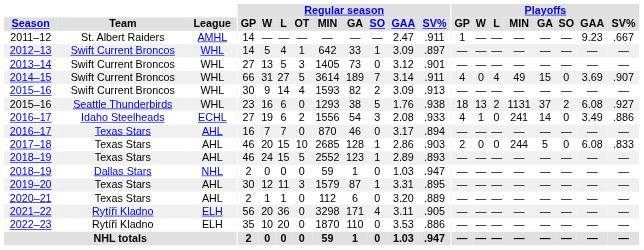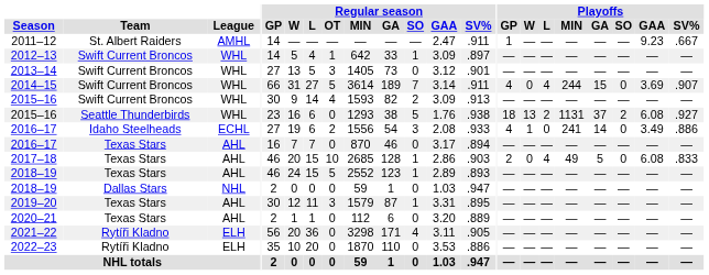 <table border="0" cellpadding="1" cellspacing="0" style="text-align:center; width:75%">
 <tr ALIGN="center" bgcolor="#e0e0e0">
 <th align="center" colspan="3" bgcolor="#ffffff"></th>
 <th align="center" rowspan="99" bgcolor="#ffffff"></th>
 <th align="center" colspan="9" bgcolor="#e0e0e0"><a href='#'>Regular season</a></th>
 <th align="center" rowspan="99" bgcolor="#ffffff"></th>
 <th align="center" colspan="8" bgcolor="#e0e0e0"><a href='#'>Playoffs</a></th>
 </tr>
 <tr ALIGN="center" bgcolor="#e0e0e0">
 <th><a href='#'>Season</a></th>
 <th>Team</th>
 <th>League</th>
 <th>GP</th>
 <th>W</th>
 <th>L</th>
 <th>OT</th>
 <th>MIN</th>
 <th>GA</th>
 <th><a href='#'>SO</a></th>
 <th><a href='#'>GAA</a></th>
 <th><a href='#'>SV%</a></th>
 <th>GP</th>
 <th>W</th>
 <th>L</th>
 <th>MIN</th>
 <th>GA</th>
 <th>SO</th>
 <th>GAA</th>
 <th>SV%</th>
 </tr>
 <tr ALIGN="center">
 <td>2011–12</td>
 <td>St. Albert Raiders</td>
 <td><a href='#'>AMHL</a></td>
 <td>14</td>
 <td>—</td>
 <td>—</td>
 <td>—</td>
 <td>—</td>
 <td>—</td>
 <td>—</td>
 <td>2.47</td>
 <td>.911</td>
 <td>1</td>
 <td>—</td>
 <td>—</td>
 <td>—</td>
 <td>—</td>
 <td>—</td>
 <td>9.23</td>
 <td>.667</td>
 </tr>
 <tr ALIGN="center" bgcolor="#f0f0f0">
 <td><a href='#'>2012–13</a></td>
 <td><a href='#'>Swift Current Broncos</a></td>
 <td><a href='#'>WHL</a></td>
 <td>14</td>
 <td>5</td>
 <td>4</td>
 <td>1</td>
 <td>642</td>
 <td>33</td>
 <td>1</td>
 <td>3.09</td>
 <td>.897</td>
 <td>—</td>
 <td>—</td>
 <td>—</td>
 <td>—</td>
 <td>—</td>
 <td>—</td>
 <td>—</td>
 <td>—</td>
 </tr>
 <tr ALIGN="center">
 <td><a href='#'>2013–14</a></td>
 <td>Swift Current Broncos</td>
 <td>WHL</td>
 <td>27</td>
 <td>13</td>
 <td>5</td>
 <td>3</td>
 <td>1405</td>
 <td>73</td>
 <td>0</td>
 <td>3.12</td>
 <td>.901</td>
 <td>—</td>
 <td>—</td>
 <td>—</td>
 <td>—</td>
 <td>—</td>
 <td>—</td>
 <td>—</td>
 <td>—</td>
 </tr>
 <tr ALIGN="center" bgcolor="#f0f0f0">
 <td><a href='#'>2014–15</a></td>
 <td>Swift Current Broncos</td>
 <td>WHL</td>
 <td>66</td>
 <td>31</td>
 <td>27</td>
 <td>5</td>
 <td>3614</td>
 <td>189</td>
 <td>7</td>
 <td>3.14</td>
 <td>.911</td>
 <td>4</td>
 <td>0</td>
 <td>4</td>
-<td>49</td>
+<td>244</td>
 <td>15</td>
 <td>0</td>
 <td>3.69</td>
 <td>.907</td>
 </tr>
 <tr ALIGN="center">
 <td><a href='#'>2015–16</a></td>
 <td>Swift Current Broncos</td>
 <td>WHL</td>
 <td>30</td>
 <td>9</td>
 <td>14</td>
 <td>4</td>
 <td>1593</td>
 <td>82</td>
 <td>2</td>
 <td>3.09</td>
 <td>.913</td>
 <td>—</td>
 <td>—</td>
 <td>—</td>
 <td>—</td>
 <td>—</td>
 <td>—</td>
 <td>—</td>
 <td>—</td>
 </tr>
 <tr ALIGN="center" bgcolor="#f0f0f0">
 <td>2015–16</td>
 <td><a href='#'>Seattle Thunderbirds</a></td>
 <td>WHL</td>
 <td>23</td>
 <td>16</td>
 <td>6</td>
 <td>0</td>
 <td>1293</td>
 <td>38</td>
 <td>5</td>
 <td>1.76</td>
 <td>.938</td>
 <td>18</td>
 <td>13</td>
 <td>2</td>
 <td>1131</td>
 <td>37</td>
 <td>2</td>
 <td>6.08</td>
 <td>.927</td>
 </tr>
 <tr ALIGN="center">
 <td><a href='#'>2016–17</a></td>
 <td><a href='#'>Idaho Steelheads</a></td>
 <td><a href='#'>ECHL</a></td>
 <td>27</td>
 <td>19</td>
 <td>6</td>
 <td>2</td>
 <td>1556</td>
 <td>54</td>
 <td>3</td>
 <td>2.08</td>
 <td>.933</td>
 <td>4</td>
 <td>1</td>
 <td>0</td>
 <td>241</td>
 <td>14</td>
 <td>0</td>
 <td>3.49</td>
 <td>.886</td>
 </tr>
 <tr ALIGN="center" bgcolor="#f0f0f0">
 <td><a href='#'>2016–17</a></td>
 <td><a href='#'>Texas Stars</a></td>
 <td><a href='#'>AHL</a></td>
 <td>16</td>
 <td>7</td>
 <td>7</td>
 <td>0</td>
 <td>870</td>
 <td>46</td>
 <td>0</td>
 <td>3.17</td>
 <td>.894</td>
 <td>—</td>
 <td>—</td>
 <td>—</td>
 <td>—</td>
 <td>—</td>
 <td>—</td>
 <td>—</td>
 <td>—</td>
 </tr>
 <tr ALIGN="center">
 <td><a href='#'>2017–18</a></td>
 <td>Texas Stars</td>
 <td>AHL</td>
 <td>46</td>
 <td>20</td>
 <td>15</td>
 <td>10</td>
 <td>2685</td>
 <td>128</td>
 <td>1</td>
 <td>2.86</td>
 <td>.903</td>
 <td>2</td>
 <td>0</td>
-<td>0</td>
-<td>244</td>
+<td>4</td>
+<td>49</td>
 <td>5</td>
 <td>0</td>
 <td>6.08</td>
 <td>.833</td>
 </tr>
 <tr ALIGN="center" bgcolor="#f0f0f0">
 <td><a href='#'>2018–19</a></td>
 <td>Texas Stars</td>
 <td>AHL</td>
 <td>46</td>
 <td>24</td>
 <td>15</td>
 <td>5</td>
 <td>2552</td>
 <td>123</td>
 <td>1</td>
 <td>2.89</td>
 <td>.893</td>
 <td>—</td>
 <td>—</td>
 <td>—</td>
 <td>—</td>
 <td>—</td>
 <td>—</td>
 <td>—</td>
 <td>—</td>
 </tr>
 <tr ALIGN="center">
 <td><a href='#'>2018–19</a></td>
 <td><a href='#'>Dallas Stars</a></td>
 <td><a href='#'>NHL</a></td>
 <td>2</td>
 <td>0</td>
 <td>0</td>
 <td>0</td>
 <td>59</td>
 <td>1</td>
 <td>0</td>
 <td>1.03</td>
 <td>.947</td>
 <td>—</td>
 <td>—</td>
 <td>—</td>
 <td>—</td>
 <td>—</td>
 <td>—</td>
 <td>—</td>
 <td>—</td>
 </tr>
 <tr ALIGN="center" bgcolor="#f0f0f0">
 <td><a href='#'>2019–20</a></td>
 <td>Texas Stars</td>
 <td>AHL</td>
 <td>30</td>
 <td>12</td>
 <td>11</td>
 <td>3</td>
 <td>1579</td>
 <td>87</td>
 <td>1</td>
 <td>3.31</td>
 <td>.895</td>
 <td>—</td>
 <td>—</td>
 <td>—</td>
 <td>—</td>
 <td>—</td>
 <td>—</td>
 <td>—</td>
 <td>—</td>
 </tr>
 <tr ALIGN="center">
 <td><a href='#'>2020–21</a></td>
 <td>Texas Stars</td>
 <td>AHL</td>
 <td>2</td>
 <td>1</td>
 <td>1</td>
 <td>0</td>
 <td>112</td>
 <td>6</td>
 <td>0</td>
 <td>3.20</td>
 <td>.889</td>
 <td>—</td>
 <td>—</td>
 <td>—</td>
 <td>—</td>
 <td>—</td>
 <td>—</td>
 <td>—</td>
 <td>—</td>
 </tr>
 <tr ALIGN="center" bgcolor="#f0f0f0">
 <td><a href='#'>2021–22</a></td>
 <td><a href='#'>Rytíři Kladno</a></td>
 <td><a href='#'>ELH</a></td>
 <td>56</td>
 <td>20</td>
 <td>36</td>
 <td>0</td>
 <td>3298</td>
 <td>171</td>
 <td>4</td>
 <td>3.11</td>
 <td>.905</td>
 <td>—</td>
 <td>—</td>
 <td>—</td>
 <td>—</td>
 <td>—</td>
 <td>—</td>
 <td>—</td>
 <td>—</td>
 </tr>
 <tr ALIGN="center">
 <td><a href='#'>2022–23</a></td>
 <td>Rytíři Kladno</td>
 <td>ELH</td>
 <td>35</td>
 <td>10</td>
 <td>20</td>
 <td>0</td>
 <td>1870</td>
 <td>110</td>
 <td>0</td>
 <td>3.53</td>
 <td>.886</td>
 <td>—</td>
 <td>—</td>
 <td>—</td>
 <td>—</td>
 <td>—</td>
 <td>—</td>
 <td>—</td>
 <td>—</td>
 </tr>
 <tr ALIGN="center" bgcolor="#e0e0e0">
 <th colspan="3" align="center">NHL totals</th>
 <th>2</th>
 <th>0</th>
 <th>0</th>
 <th>0</th>
 <th>59</th>
 <th>1</th>
 <th>0</th>
 <th>1.03</th>
 <th>.947</th>
 <th>—</th>
 <th>—</th>
 <th>—</th>
 <th>—</th>
 <th>—</th>
 <th>—</th>
 <th>—</th>
 <th>—</th>
 </tr>
 </table>
